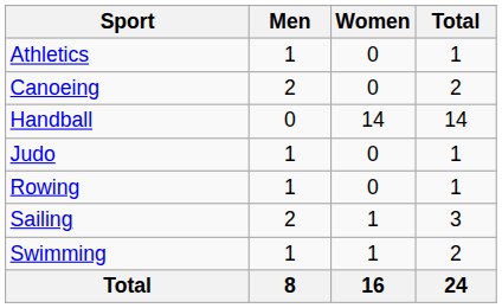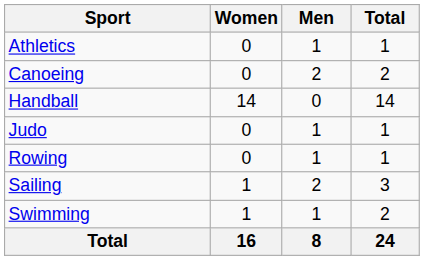 <table class="wikitable sortable" style="text-align:center;">
 <tr>
 <th width=180>Sport</th>
+<th width=55>Women</th>
 <th width=55>Men</th>
-<th width=55>Women</th>
 <th width=55>Total</th>
 </tr>
 <tr>
 <td align=left><a href='#'>Athletics</a></td>
+<td>0</td>
 <td>1</td>
-<td>0</td>
 <td>1</td>
 </tr>
 <tr>
 <td align=left><a href='#'>Canoeing</a></td>
+<td>0</td>
 <td>2</td>
-<td>0</td>
 <td>2</td>
 </tr>
 <tr>
 <td align=left><a href='#'>Handball</a></td>
+<td>14</td>
 <td>0</td>
-<td>14</td>
 <td>14</td>
 </tr>
 <tr>
 <td align=left><a href='#'>Judo</a></td>
+<td>0</td>
 <td>1</td>
-<td>0</td>
 <td>1</td>
 </tr>
 <tr>
 <td align=left><a href='#'>Rowing</a></td>
+<td>0</td>
 <td>1</td>
-<td>0</td>
 <td>1</td>
 </tr>
 <tr>
 <td align=left><a href='#'>Sailing</a></td>
+<td>1</td>
 <td>2</td>
-<td>1</td>
 <td>3</td>
 </tr>
 <tr>
 <td align=left><a href='#'>Swimming</a></td>
 <td>1</td>
 <td>1</td>
 <td>2</td>
 </tr>
 <tr>
 <th>Total</th>
+<th>16</th>
 <th>8</th>
-<th>16</th>
 <th>24</th>
 </tr>
 </table>
